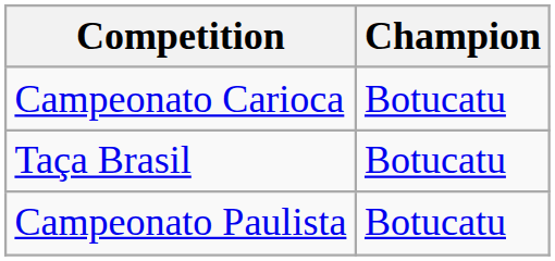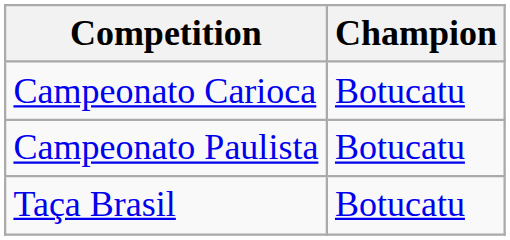 <table class="wikitable">
 <tr>
 <th>Competition</th>
 <th>Champion</th>
 </tr>
 <tr>
 <td><a href='#'>Campeonato Carioca</a></td>
 <td><a href='#'>Botucatu</a></td>
 </tr>
 <tr>
+<td><a href='#'>Campeonato Paulista</a></td>
+<td><a href='#'>Botucatu</a></td>
+</tr>
+<tr>
 <td><a href='#'>Taça Brasil</a></td>
 <td><a href='#'>Botucatu</a></td>
 </tr>
-<tr>
-<td><a href='#'>Campeonato Paulista</a></td>
-<td><a href='#'>Botucatu</a></td>
-</tr>
 </table>
